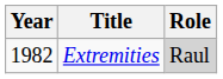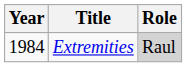 <table class="wikitable sortable">
 <tr>
 <th>Year</th>
 <th>Title</th>
 <th>Role</th>
 </tr>
 <tr>
-<td>1982</td>
+<td>1984</td>
 <td><em><a href='#'>Extremities</a></em></td>
 <td style="background: lightgrey;">Raul</td>
 </tr>
 </table>
